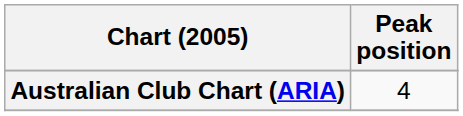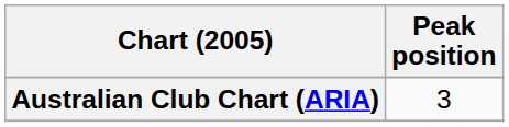 <table class="wikitable sortable plainrowheaders" style="text-align:center">
 <tr>
 <th scope="col">Chart (2005)</th>
 <th scope="col">Peak<br>position</th>
 </tr>
 <tr>
 </tr>
 <tr>
 <th scope="row">Australian Club Chart (<a href='#'>ARIA</a>)</th>
-<td>4</td>
+<td>3</td>
 </tr>
 <tr>
 </tr>
 <tr>
 </tr>
 <tr>
 </tr>
 <tr>
 </tr>
 <tr>
 </tr>
 <tr>
 </tr>
 <tr>
 </tr>
 <tr>
 </tr>
 <tr>
 </tr>
 <tr>
 </tr>
 <tr>
 </tr>
 </table>
